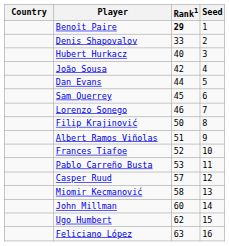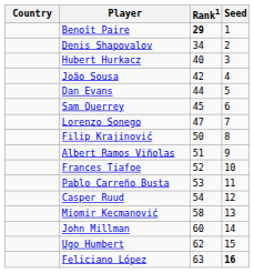 <table class="sortable wikitable">
 <tr>
 <th width="70">Country</th>
 <th width="175">Player</th>
 <th>Rank<sup>1</sup></th>
 <th>Seed</th>
 </tr>
 <tr>
 <td></td>
 <td><a href='#'>Benoît Paire</a></td>
 <td><strong>29</strong></td>
 <td>1</td>
 </tr>
 <tr>
 <td></td>
 <td><a href='#'>Denis Shapovalov</a></td>
-<td>33</td>
+<td>34</td>
 <td>2</td>
 </tr>
 <tr>
 <td></td>
 <td><a href='#'>Hubert Hurkacz</a></td>
 <td>40</td>
 <td>3</td>
 </tr>
 <tr>
 <td></td>
 <td><a href='#'>João Sousa</a></td>
 <td>42</td>
 <td>4</td>
 </tr>
 <tr>
 <td></td>
 <td><a href='#'>Dan Evans</a></td>
 <td>44</td>
 <td>5</td>
 </tr>
 <tr>
 <td></td>
 <td><a href='#'>Sam Querrey</a></td>
 <td>45</td>
 <td>6</td>
 </tr>
 <tr>
 <td></td>
 <td><a href='#'>Lorenzo Sonego</a></td>
-<td>46</td>
+<td>47</td>
 <td>7</td>
 </tr>
 <tr>
 <td></td>
 <td><a href='#'>Filip Krajinović</a></td>
 <td>50</td>
 <td>8</td>
 </tr>
 <tr>
 <td></td>
 <td><a href='#'>Albert Ramos Viñolas</a></td>
 <td>51</td>
 <td>9</td>
 </tr>
 <tr>
 <td></td>
 <td><a href='#'>Frances Tiafoe</a></td>
 <td>52</td>
 <td>10</td>
 </tr>
 <tr>
 <td></td>
 <td><a href='#'>Pablo Carreño Busta</a></td>
 <td>53</td>
 <td>11</td>
 </tr>
 <tr>
 <td></td>
 <td><a href='#'>Casper Ruud</a></td>
-<td>57</td>
+<td>54</td>
 <td>12</td>
 </tr>
 <tr>
 <td></td>
 <td><a href='#'>Miomir Kecmanović</a></td>
 <td>58</td>
 <td>13</td>
 </tr>
 <tr>
 <td></td>
 <td><a href='#'>John Millman</a></td>
 <td>60</td>
 <td>14</td>
 </tr>
 <tr>
 <td></td>
 <td><a href='#'>Ugo Humbert</a></td>
 <td>62</td>
 <td>15</td>
 </tr>
 <tr>
 <td></td>
 <td><a href='#'>Feliciano López</a></td>
 <td>63</td>
-<td>16</td>
+<td><strong>16</strong></td>
 </tr>
 </table>
